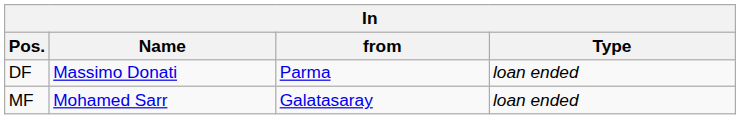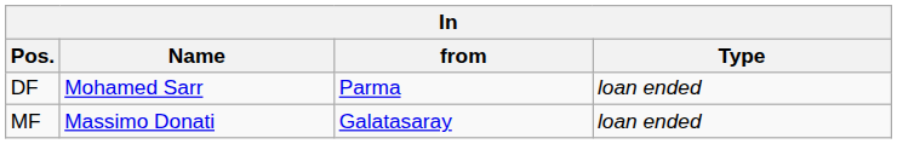 <table class="wikitable" style="font-size:90%;">
 <tr>
 <th colspan="4">In</th>
 </tr>
 <tr>
 <th width=3%>Pos.</th>
 <th width=32%>Name</th>
 <th width=30%>from</th>
 <th width=35%>Type</th>
 </tr>
 <tr>
 <td>DF</td>
-<td><a href='#'>Massimo Donati</a></td>
+<td><a href='#'>Mohamed Sarr</a></td>
 <td><a href='#'>Parma</a></td>
 <td><em>loan ended</em></td>
 </tr>
 <tr>
 <td>MF</td>
-<td><a href='#'>Mohamed Sarr</a></td>
+<td><a href='#'>Massimo Donati</a></td>
 <td><a href='#'>Galatasaray</a></td>
 <td><em>loan ended</em></td>
 </tr>
 </table>
